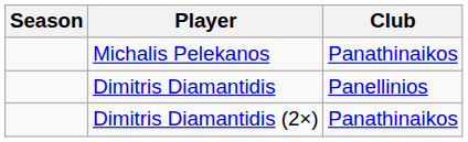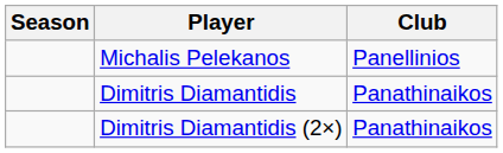 <table class="wikitable sortable">
 <tr>
 <th>Season</th>
 <th>Player</th>
 <th>Club</th>
 </tr>
 <tr>
 <td></td>
 <td> <a href='#'>Michalis Pelekanos</a></td>
-<td><a href='#'>Panathinaikos</a></td>
+<td><a href='#'>Panellinios</a></td>
 </tr>
 <tr>
 <td></td>
 <td> <a href='#'>Dimitris Diamantidis</a></td>
-<td><a href='#'>Panellinios</a></td>
+<td><a href='#'>Panathinaikos</a></td>
 </tr>
 <tr>
 <td></td>
 <td> <a href='#'>Dimitris Diamantidis</a> (2×)</td>
 <td><a href='#'>Panathinaikos</a></td>
 </tr>
 </table>
